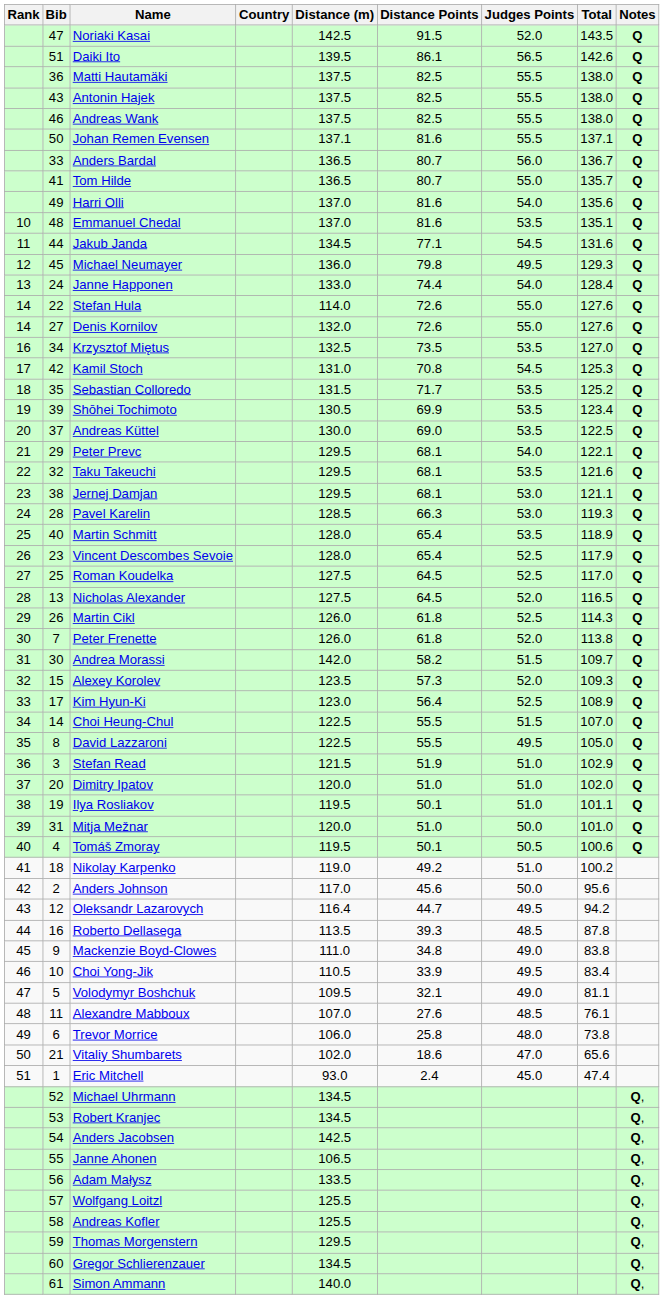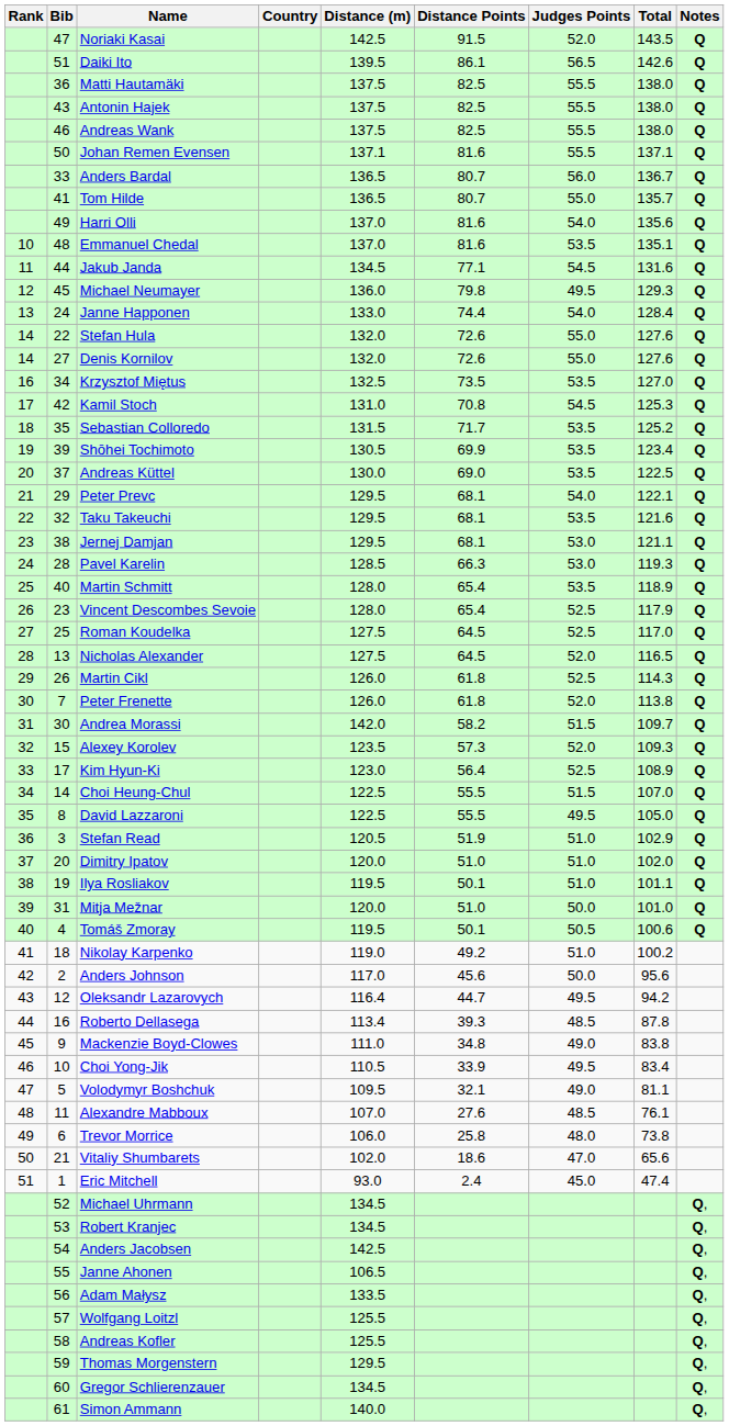 <table class="wikitable sortable" style="text-align:center">
 <tr>
 <th>Rank</th>
 <th>Bib</th>
 <th>Name</th>
 <th>Country</th>
 <th>Distance (m)</th>
 <th>Distance Points</th>
 <th>Judges Points</th>
 <th>Total</th>
 <th>Notes</th>
 </tr>
 <tr bgcolor="#ccffcc">
 <td></td>
 <td>47</td>
 <td align="left"><a href='#'>Noriaki Kasai</a></td>
 <td align="left"></td>
 <td>142.5</td>
 <td>91.5</td>
 <td>52.0</td>
 <td>143.5</td>
 <td><strong>Q</strong></td>
 </tr>
 <tr bgcolor="#ccffcc">
 <td></td>
 <td>51</td>
 <td align="left"><a href='#'>Daiki Ito</a></td>
 <td align="left"></td>
 <td>139.5</td>
 <td>86.1</td>
 <td>56.5</td>
 <td>142.6</td>
 <td><strong>Q</strong></td>
 </tr>
 <tr bgcolor="#ccffcc">
 <td></td>
 <td>36</td>
 <td align="left"><a href='#'>Matti Hautamäki</a></td>
 <td align="left"></td>
 <td>137.5</td>
 <td>82.5</td>
 <td>55.5</td>
 <td>138.0</td>
 <td><strong>Q</strong></td>
 </tr>
 <tr bgcolor="#ccffcc">
 <td></td>
 <td>43</td>
 <td align="left"><a href='#'>Antonin Hajek</a></td>
 <td align="left"></td>
 <td>137.5</td>
 <td>82.5</td>
 <td>55.5</td>
 <td>138.0</td>
 <td><strong>Q</strong></td>
 </tr>
 <tr bgcolor="#ccffcc">
 <td></td>
 <td>46</td>
 <td align="left"><a href='#'>Andreas Wank</a></td>
 <td align="left"></td>
 <td>137.5</td>
 <td>82.5</td>
 <td>55.5</td>
 <td>138.0</td>
 <td><strong>Q</strong></td>
 </tr>
 <tr bgcolor="#ccffcc">
 <td></td>
 <td>50</td>
 <td align="left"><a href='#'>Johan Remen Evensen</a></td>
 <td align="left"></td>
 <td>137.1</td>
 <td>81.6</td>
 <td>55.5</td>
 <td>137.1</td>
 <td><strong>Q</strong></td>
 </tr>
 <tr bgcolor="#ccffcc">
 <td></td>
 <td>33</td>
 <td align="left"><a href='#'>Anders Bardal</a></td>
 <td align="left"></td>
 <td>136.5</td>
 <td>80.7</td>
 <td>56.0</td>
 <td>136.7</td>
 <td><strong>Q</strong></td>
 </tr>
 <tr bgcolor="#ccffcc">
 <td></td>
 <td>41</td>
 <td align="left"><a href='#'>Tom Hilde</a></td>
 <td align="left"></td>
 <td>136.5</td>
 <td>80.7</td>
 <td>55.0</td>
 <td>135.7</td>
 <td><strong>Q</strong></td>
 </tr>
 <tr bgcolor="#ccffcc">
 <td></td>
 <td>49</td>
 <td align="left"><a href='#'>Harri Olli</a></td>
 <td align="left"></td>
 <td>137.0</td>
 <td>81.6</td>
 <td>54.0</td>
 <td>135.6</td>
 <td><strong>Q</strong></td>
 </tr>
 <tr bgcolor="#ccffcc">
 <td>10</td>
 <td>48</td>
 <td align="left"><a href='#'>Emmanuel Chedal</a></td>
 <td align="left"></td>
 <td>137.0</td>
 <td>81.6</td>
 <td>53.5</td>
 <td>135.1</td>
 <td><strong>Q</strong></td>
 </tr>
 <tr bgcolor="#ccffcc">
 <td>11</td>
 <td>44</td>
 <td align="left"><a href='#'>Jakub Janda</a></td>
 <td align="left"></td>
 <td>134.5</td>
 <td>77.1</td>
 <td>54.5</td>
 <td>131.6</td>
 <td><strong>Q</strong></td>
 </tr>
 <tr bgcolor="#ccffcc">
 <td>12</td>
 <td>45</td>
 <td align="left"><a href='#'>Michael Neumayer</a></td>
 <td align="left"></td>
 <td>136.0</td>
 <td>79.8</td>
 <td>49.5</td>
 <td>129.3</td>
 <td><strong>Q</strong></td>
 </tr>
 <tr bgcolor="#ccffcc">
 <td>13</td>
 <td>24</td>
 <td align="left"><a href='#'>Janne Happonen</a></td>
 <td align="left"></td>
 <td>133.0</td>
 <td>74.4</td>
 <td>54.0</td>
 <td>128.4</td>
 <td><strong>Q</strong></td>
 </tr>
 <tr bgcolor="#ccffcc">
 <td>14</td>
 <td>22</td>
 <td align="left"><a href='#'>Stefan Hula</a></td>
 <td align="left"></td>
-<td>114.0</td>
+<td>132.0</td>
 <td>72.6</td>
 <td>55.0</td>
 <td>127.6</td>
 <td><strong>Q</strong></td>
 </tr>
 <tr bgcolor="#ccffcc">
 <td>14</td>
 <td>27</td>
 <td align="left"><a href='#'>Denis Kornilov</a></td>
 <td align="left"></td>
 <td>132.0</td>
 <td>72.6</td>
 <td>55.0</td>
 <td>127.6</td>
 <td><strong>Q</strong></td>
 </tr>
 <tr bgcolor="#ccffcc">
 <td>16</td>
 <td>34</td>
 <td align="left"><a href='#'>Krzysztof Miętus</a></td>
 <td align="left"></td>
 <td>132.5</td>
 <td>73.5</td>
 <td>53.5</td>
 <td>127.0</td>
 <td><strong>Q</strong></td>
 </tr>
 <tr bgcolor="#ccffcc">
 <td>17</td>
 <td>42</td>
 <td align="left"><a href='#'>Kamil Stoch</a></td>
 <td align="left"></td>
 <td>131.0</td>
 <td>70.8</td>
 <td>54.5</td>
 <td>125.3</td>
 <td><strong>Q</strong></td>
 </tr>
 <tr bgcolor="#ccffcc">
 <td>18</td>
 <td>35</td>
 <td align="left"><a href='#'>Sebastian Colloredo</a></td>
 <td align="left"></td>
 <td>131.5</td>
 <td>71.7</td>
 <td>53.5</td>
 <td>125.2</td>
 <td><strong>Q</strong></td>
 </tr>
 <tr bgcolor="#ccffcc">
 <td>19</td>
 <td>39</td>
 <td align="left"><a href='#'>Shōhei Tochimoto</a></td>
 <td align="left"></td>
 <td>130.5</td>
 <td>69.9</td>
 <td>53.5</td>
 <td>123.4</td>
 <td><strong>Q</strong></td>
 </tr>
 <tr bgcolor="#ccffcc">
 <td>20</td>
 <td>37</td>
 <td align="left"><a href='#'>Andreas Küttel</a></td>
 <td align="left"></td>
 <td>130.0</td>
 <td>69.0</td>
 <td>53.5</td>
 <td>122.5</td>
 <td><strong>Q</strong></td>
 </tr>
 <tr bgcolor="#ccffcc">
 <td>21</td>
 <td>29</td>
 <td align="left"><a href='#'>Peter Prevc</a></td>
 <td align="left"></td>
 <td>129.5</td>
 <td>68.1</td>
 <td>54.0</td>
 <td>122.1</td>
 <td><strong>Q</strong></td>
 </tr>
 <tr bgcolor="#ccffcc">
 <td>22</td>
 <td>32</td>
 <td align="left"><a href='#'>Taku Takeuchi</a></td>
 <td align="left"></td>
 <td>129.5</td>
 <td>68.1</td>
 <td>53.5</td>
 <td>121.6</td>
 <td><strong>Q</strong></td>
 </tr>
 <tr bgcolor="#ccffcc">
 <td>23</td>
 <td>38</td>
 <td align="left"><a href='#'>Jernej Damjan</a></td>
 <td align="left"></td>
 <td>129.5</td>
 <td>68.1</td>
 <td>53.0</td>
 <td>121.1</td>
 <td><strong>Q</strong></td>
 </tr>
 <tr bgcolor="#ccffcc">
 <td>24</td>
 <td>28</td>
 <td align="left"><a href='#'>Pavel Karelin</a></td>
 <td align="left"></td>
 <td>128.5</td>
 <td>66.3</td>
 <td>53.0</td>
 <td>119.3</td>
 <td><strong>Q</strong></td>
 </tr>
 <tr bgcolor="#ccffcc">
 <td>25</td>
 <td>40</td>
 <td align="left"><a href='#'>Martin Schmitt</a></td>
 <td align="left"></td>
 <td>128.0</td>
 <td>65.4</td>
 <td>53.5</td>
 <td>118.9</td>
 <td><strong>Q</strong></td>
 </tr>
 <tr bgcolor="#ccffcc">
 <td>26</td>
 <td>23</td>
 <td align="left"><a href='#'>Vincent Descombes Sevoie</a></td>
 <td align="left"></td>
 <td>128.0</td>
 <td>65.4</td>
 <td>52.5</td>
 <td>117.9</td>
 <td><strong>Q</strong></td>
 </tr>
 <tr bgcolor="#ccffcc">
 <td>27</td>
 <td>25</td>
 <td align="left"><a href='#'>Roman Koudelka</a></td>
 <td align="left"></td>
 <td>127.5</td>
 <td>64.5</td>
 <td>52.5</td>
 <td>117.0</td>
 <td><strong>Q</strong></td>
 </tr>
 <tr bgcolor="#ccffcc">
 <td>28</td>
 <td>13</td>
 <td align="left"><a href='#'>Nicholas Alexander</a></td>
 <td align="left"></td>
 <td>127.5</td>
 <td>64.5</td>
 <td>52.0</td>
 <td>116.5</td>
 <td><strong>Q</strong></td>
 </tr>
 <tr bgcolor="#ccffcc">
 <td>29</td>
 <td>26</td>
 <td align="left"><a href='#'>Martin Cikl</a></td>
 <td align="left"></td>
 <td>126.0</td>
 <td>61.8</td>
 <td>52.5</td>
 <td>114.3</td>
 <td><strong>Q</strong></td>
 </tr>
 <tr bgcolor="#ccffcc">
 <td>30</td>
 <td>7</td>
 <td align="left"><a href='#'>Peter Frenette</a></td>
 <td align="left"></td>
 <td>126.0</td>
 <td>61.8</td>
 <td>52.0</td>
 <td>113.8</td>
 <td><strong>Q</strong></td>
 </tr>
 <tr bgcolor="#ccffcc">
 <td>31</td>
 <td>30</td>
 <td align="left"><a href='#'>Andrea Morassi</a></td>
 <td align="left"></td>
 <td>142.0</td>
 <td>58.2</td>
 <td>51.5</td>
 <td>109.7</td>
 <td><strong>Q</strong></td>
 </tr>
 <tr bgcolor="#ccffcc">
 <td>32</td>
 <td>15</td>
 <td align="left"><a href='#'>Alexey Korolev</a></td>
 <td align="left"></td>
 <td>123.5</td>
 <td>57.3</td>
 <td>52.0</td>
 <td>109.3</td>
 <td><strong>Q</strong></td>
 </tr>
 <tr bgcolor="#ccffcc">
 <td>33</td>
 <td>17</td>
 <td align="left"><a href='#'>Kim Hyun-Ki</a></td>
 <td align="left"></td>
 <td>123.0</td>
 <td>56.4</td>
 <td>52.5</td>
 <td>108.9</td>
 <td><strong>Q</strong></td>
 </tr>
 <tr bgcolor="#ccffcc">
 <td>34</td>
 <td>14</td>
 <td align="left"><a href='#'>Choi Heung-Chul</a></td>
 <td align="left"></td>
 <td>122.5</td>
 <td>55.5</td>
 <td>51.5</td>
 <td>107.0</td>
 <td><strong>Q</strong></td>
 </tr>
 <tr bgcolor="#ccffcc">
 <td>35</td>
 <td>8</td>
 <td align="left"><a href='#'>David Lazzaroni</a></td>
 <td align="left"></td>
 <td>122.5</td>
 <td>55.5</td>
 <td>49.5</td>
 <td>105.0</td>
 <td><strong>Q</strong></td>
 </tr>
 <tr bgcolor="#ccffcc">
 <td>36</td>
 <td>3</td>
 <td align="left"><a href='#'>Stefan Read</a></td>
 <td align="left"></td>
-<td>121.5</td>
+<td>120.5</td>
 <td>51.9</td>
 <td>51.0</td>
 <td>102.9</td>
 <td><strong>Q</strong></td>
 </tr>
 <tr bgcolor="#ccffcc">
 <td>37</td>
 <td>20</td>
 <td align="left"><a href='#'>Dimitry Ipatov</a></td>
 <td align="left"></td>
 <td>120.0</td>
 <td>51.0</td>
 <td>51.0</td>
 <td>102.0</td>
 <td><strong>Q</strong></td>
 </tr>
 <tr bgcolor="#ccffcc">
 <td>38</td>
 <td>19</td>
 <td align="left"><a href='#'>Ilya Rosliakov</a></td>
 <td align="left"></td>
 <td>119.5</td>
 <td>50.1</td>
 <td>51.0</td>
 <td>101.1</td>
 <td><strong>Q</strong></td>
 </tr>
 <tr bgcolor="#ccffcc">
 <td>39</td>
 <td>31</td>
 <td align="left"><a href='#'>Mitja Mežnar</a></td>
 <td align="left"></td>
 <td>120.0</td>
 <td>51.0</td>
 <td>50.0</td>
 <td>101.0</td>
 <td><strong>Q</strong></td>
 </tr>
 <tr bgcolor="#ccffcc">
 <td>40</td>
 <td>4</td>
 <td align="left"><a href='#'>Tomáš Zmoray</a></td>
 <td align="left"></td>
 <td>119.5</td>
 <td>50.1</td>
 <td>50.5</td>
 <td>100.6</td>
 <td><strong>Q</strong></td>
 </tr>
 <tr>
 <td>41</td>
 <td>18</td>
 <td align="left"><a href='#'>Nikolay Karpenko</a></td>
 <td align="left"></td>
 <td>119.0</td>
 <td>49.2</td>
 <td>51.0</td>
 <td>100.2</td>
 <td></td>
 </tr>
 <tr>
 <td>42</td>
 <td>2</td>
 <td align="left"><a href='#'>Anders Johnson</a></td>
 <td align="left"></td>
 <td>117.0</td>
 <td>45.6</td>
 <td>50.0</td>
 <td>95.6</td>
 <td></td>
 </tr>
 <tr>
 <td>43</td>
 <td>12</td>
 <td align="left"><a href='#'>Oleksandr Lazarovych</a></td>
 <td align="left"></td>
 <td>116.4</td>
 <td>44.7</td>
 <td>49.5</td>
 <td>94.2</td>
 <td></td>
 </tr>
 <tr>
 <td>44</td>
 <td>16</td>
 <td align="left"><a href='#'>Roberto Dellasega</a></td>
 <td align="left"></td>
-<td>113.5</td>
+<td>113.4</td>
 <td>39.3</td>
 <td>48.5</td>
 <td>87.8</td>
 <td></td>
 </tr>
 <tr>
 <td>45</td>
 <td>9</td>
 <td align="left"><a href='#'>Mackenzie Boyd-Clowes</a></td>
 <td align="left"></td>
 <td>111.0</td>
 <td>34.8</td>
 <td>49.0</td>
 <td>83.8</td>
 <td></td>
 </tr>
 <tr>
 <td>46</td>
 <td>10</td>
 <td align="left"><a href='#'>Choi Yong-Jik</a></td>
 <td align="left"></td>
 <td>110.5</td>
 <td>33.9</td>
 <td>49.5</td>
 <td>83.4</td>
 <td></td>
 </tr>
 <tr>
 <td>47</td>
 <td>5</td>
 <td align="left"><a href='#'>Volodymyr Boshchuk</a></td>
 <td align="left"></td>
 <td>109.5</td>
 <td>32.1</td>
 <td>49.0</td>
 <td>81.1</td>
 <td></td>
 </tr>
 <tr>
 <td>48</td>
 <td>11</td>
 <td align="left"><a href='#'>Alexandre Mabboux</a></td>
 <td align="left"></td>
 <td>107.0</td>
 <td>27.6</td>
 <td>48.5</td>
 <td>76.1</td>
 <td></td>
 </tr>
 <tr>
 <td>49</td>
 <td>6</td>
 <td align="left"><a href='#'>Trevor Morrice</a></td>
 <td align="left"></td>
 <td>106.0</td>
 <td>25.8</td>
 <td>48.0</td>
 <td>73.8</td>
 <td></td>
 </tr>
 <tr>
 <td>50</td>
 <td>21</td>
 <td align="left"><a href='#'>Vitaliy Shumbarets</a></td>
 <td align="left"></td>
 <td>102.0</td>
 <td>18.6</td>
 <td>47.0</td>
 <td>65.6</td>
 <td></td>
 </tr>
 <tr>
 <td>51</td>
 <td>1</td>
 <td align="left"><a href='#'>Eric Mitchell</a></td>
 <td align="left"></td>
 <td>93.0</td>
 <td>2.4</td>
 <td>45.0</td>
 <td>47.4</td>
 <td></td>
 </tr>
 <tr bgcolor="#ccffcc">
 <td></td>
 <td>52</td>
 <td align="left"><a href='#'>Michael Uhrmann</a></td>
 <td align="left"></td>
 <td>134.5</td>
 <td></td>
 <td></td>
 <td></td>
 <td><strong>Q</strong>, </td>
 </tr>
 <tr bgcolor="#ccffcc">
 <td></td>
 <td>53</td>
 <td align="left"><a href='#'>Robert Kranjec</a></td>
 <td align="left"></td>
 <td>134.5</td>
 <td></td>
 <td></td>
 <td></td>
 <td><strong>Q</strong>, </td>
 </tr>
 <tr bgcolor="#ccffcc">
 <td></td>
 <td>54</td>
 <td align="left"><a href='#'>Anders Jacobsen</a></td>
 <td align="left"></td>
 <td>142.5</td>
 <td></td>
 <td></td>
 <td></td>
 <td><strong>Q</strong>, </td>
 </tr>
 <tr bgcolor="#ccffcc">
 <td></td>
 <td>55</td>
 <td align="left"><a href='#'>Janne Ahonen</a></td>
 <td align="left"></td>
 <td>106.5</td>
 <td></td>
 <td></td>
 <td></td>
 <td><strong>Q</strong>, </td>
 </tr>
 <tr bgcolor="#ccffcc">
 <td></td>
 <td>56</td>
 <td align="left"><a href='#'>Adam Małysz</a></td>
 <td align="left"></td>
 <td>133.5</td>
 <td></td>
 <td></td>
 <td></td>
 <td><strong>Q</strong>, </td>
 </tr>
 <tr bgcolor="#ccffcc">
 <td></td>
 <td>57</td>
 <td align="left"><a href='#'>Wolfgang Loitzl</a></td>
 <td align="left"></td>
 <td>125.5</td>
 <td></td>
 <td></td>
 <td></td>
 <td><strong>Q</strong>, </td>
 </tr>
 <tr bgcolor="#ccffcc">
 <td></td>
 <td>58</td>
 <td align="left"><a href='#'>Andreas Kofler</a></td>
 <td align="left"></td>
 <td>125.5</td>
 <td></td>
 <td></td>
 <td></td>
 <td><strong>Q</strong>, </td>
 </tr>
 <tr bgcolor="#ccffcc">
 <td></td>
 <td>59</td>
 <td align="left"><a href='#'>Thomas Morgenstern</a></td>
 <td align="left"></td>
 <td>129.5</td>
 <td></td>
 <td></td>
 <td></td>
 <td><strong>Q</strong>, </td>
 </tr>
 <tr bgcolor="#ccffcc">
 <td></td>
 <td>60</td>
 <td align="left"><a href='#'>Gregor Schlierenzauer</a></td>
 <td align="left"></td>
 <td>134.5</td>
 <td></td>
 <td></td>
 <td></td>
 <td><strong>Q</strong>, </td>
 </tr>
 <tr bgcolor="#ccffcc">
 <td></td>
 <td>61</td>
 <td align="left"><a href='#'>Simon Ammann</a></td>
 <td align="left"></td>
 <td>140.0</td>
 <td></td>
 <td></td>
 <td></td>
 <td><strong>Q</strong>, </td>
 </tr>
 </table>
